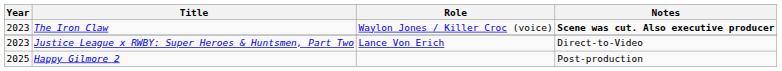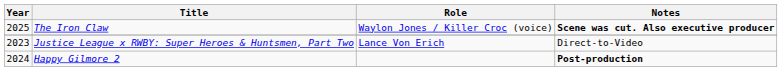 <table class="wikitable sortable">
 <tr>
 <th>Year</th>
 <th>Title</th>
 <th>Role</th>
 <th class="unsortable">Notes</th>
 </tr>
 <tr>
-<td>2023</td>
+<td>2025</td>
 <td><em><a href='#'>The Iron Claw</a></em></td>
 <td><a href='#'>Waylon Jones / Killer Croc</a> (voice)</td>
 <td><strong>Scene was cut. Also executive producer</strong></td>
 </tr>
 <tr>
 </tr>
 <tr>
 <td>2023</td>
 <td><em><a href='#'>Justice League x RWBY: Super Heroes & Huntsmen, Part Two</a></em></td>
 <td><a href='#'>Lance Von Erich</a></td>
 <td>Direct-to-Video</td>
 </tr>
 <tr>
-<td>2025</td>
+<td>2024</td>
 <td><em><a href='#'>Happy Gilmore 2</a></em></td>
 <td></td>
-<td>Post-production</td>
+<td><strong>Post-production</strong></td>
 </tr>
 </table>
